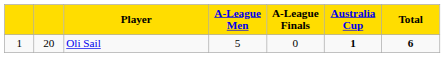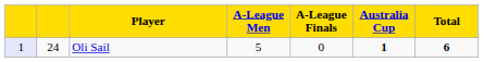 <table class="wikitable" style="text-align:center;">
 <tr>
 <th style="background:#ffdd00; color:black; width:35px;"></th>
 <th style="background:#ffdd00; color:black; width:35px;"></th>
 <th style="background:#ffdd00; color:black; width:200px;">Player</th>
 <th style="background:#ffdd00; color:black; width:75px;"><a href='#'>A-League Men</a></th>
 <th style="background:#ffdd00; color:black; width:75px;">A-League Finals</th>
 <th style="background:#ffdd00; color:black; width:75px;"><a href='#'>Australia Cup</a></th>
 <th style="background:#ffdd00; color:black; width:75px;">Total</th>
 </tr>
 <tr>
-<td>1</td>
-<td>20</td>
+<td style="background: lavender;">1</td>
+<td>24</td>
 <td align=left> <a href='#'>Oli Sail</a></td>
 <td>5</td>
 <td>0</td>
 <td><strong>1</strong></td>
 <td><strong>6</strong></td>
 </tr>
 </table>
